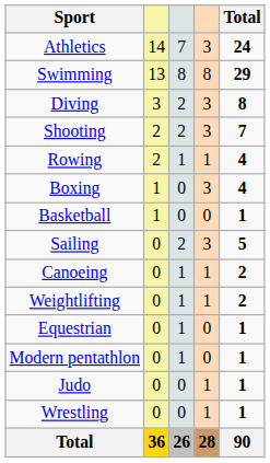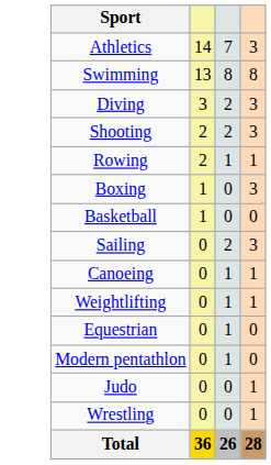 <table class=wikitable style=font-size:85%;float:right;text-align:center>
 <tr>
 <th>Sport</th>
 <td bgcolor=F7F6A8></td>
 <td bgcolor=DCE5E5></td>
 <td bgcolor=FFDAB9></td>
-<th>Total</th>
 </tr>
 <tr>
 <td><a href='#'>Athletics</a></td>
 <td bgcolor=F7F6A8>14</td>
 <td bgcolor=DCE5E5>7</td>
 <td bgcolor=FFDAB9>3</td>
-<td><strong>24</strong></td>
 </tr>
 <tr>
 <td><a href='#'>Swimming</a></td>
 <td bgcolor=F7F6A8>13</td>
 <td bgcolor=DCE5E5>8</td>
 <td bgcolor=FFDAB9>8</td>
-<td><strong>29</strong></td>
 </tr>
 <tr>
 <td><a href='#'>Diving</a></td>
 <td bgcolor=F7F6A8>3</td>
 <td bgcolor=DCE5E5>2</td>
 <td bgcolor=FFDAB9>3</td>
-<td><strong>8</strong></td>
 </tr>
 <tr>
 <td><a href='#'>Shooting</a></td>
 <td bgcolor=F7F6A8>2</td>
 <td bgcolor=DCE5E5>2</td>
 <td bgcolor=FFDAB9>3</td>
-<td><strong>7</strong></td>
 </tr>
 <tr>
 <td><a href='#'>Rowing</a></td>
 <td bgcolor=F7F6A8>2</td>
 <td bgcolor=DCE5E5>1</td>
 <td bgcolor=FFDAB9>1</td>
-<td><strong>4</strong></td>
 </tr>
 <tr>
 <td><a href='#'>Boxing</a></td>
 <td bgcolor=F7F6A8>1</td>
 <td bgcolor=DCE5E5>0</td>
 <td bgcolor=FFDAB9>3</td>
-<td><strong>4</strong></td>
 </tr>
 <tr>
 <td><a href='#'>Basketball</a></td>
 <td bgcolor=F7F6A8>1</td>
 <td bgcolor=DCE5E5>0</td>
 <td bgcolor=FFDAB9>0</td>
-<td><strong>1</strong></td>
 </tr>
 <tr>
 <td><a href='#'>Sailing</a></td>
 <td bgcolor=F7F6A8>0</td>
 <td bgcolor=DCE5E5>2</td>
 <td bgcolor=FFDAB9>3</td>
-<td><strong>5</strong></td>
 </tr>
 <tr>
 <td><a href='#'>Canoeing</a></td>
 <td bgcolor=F7F6A8>0</td>
 <td bgcolor=DCE5E5>1</td>
 <td bgcolor=FFDAB9>1</td>
-<td><strong>2</strong></td>
 </tr>
 <tr>
 <td><a href='#'>Weightlifting</a></td>
 <td bgcolor=F7F6A8>0</td>
 <td bgcolor=DCE5E5>1</td>
 <td bgcolor=FFDAB9>1</td>
-<td><strong>2</strong></td>
 </tr>
 <tr>
 <td><a href='#'>Equestrian</a></td>
 <td bgcolor=F7F6A8>0</td>
 <td bgcolor=DCE5E5>1</td>
 <td bgcolor=FFDAB9>0</td>
-<td><strong>1</strong></td>
 </tr>
 <tr>
 <td><a href='#'>Modern pentathlon</a></td>
 <td bgcolor=F7F6A8>0</td>
 <td bgcolor=DCE5E5>1</td>
 <td bgcolor=FFDAB9>0</td>
-<td><strong>1</strong></td>
 </tr>
 <tr>
 <td><a href='#'>Judo</a></td>
 <td bgcolor=F7F6A8>0</td>
 <td bgcolor=DCE5E5>0</td>
 <td bgcolor=FFDAB9>1</td>
-<td><strong>1</strong></td>
 </tr>
 <tr>
 <td><a href='#'>Wrestling</a></td>
 <td bgcolor=F7F6A8>0</td>
 <td bgcolor=DCE5E5>0</td>
 <td bgcolor=FFDAB9>1</td>
-<td><strong>1</strong></td>
 </tr>
 <tr>
 <th>Total</th>
 <th style=background:gold>36</th>
 <th style=background:silver>26</th>
 <th style=background:#c96>28</th>
-<th>90</th>
 </tr>
 </table>
